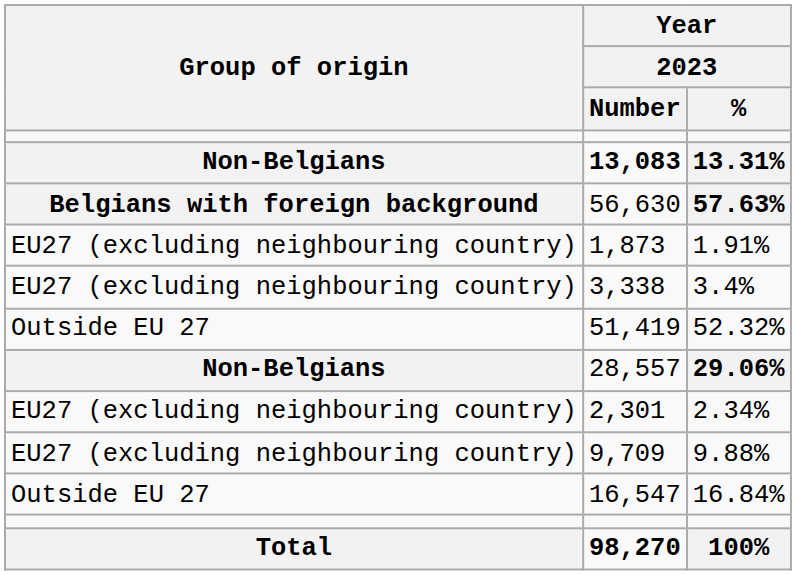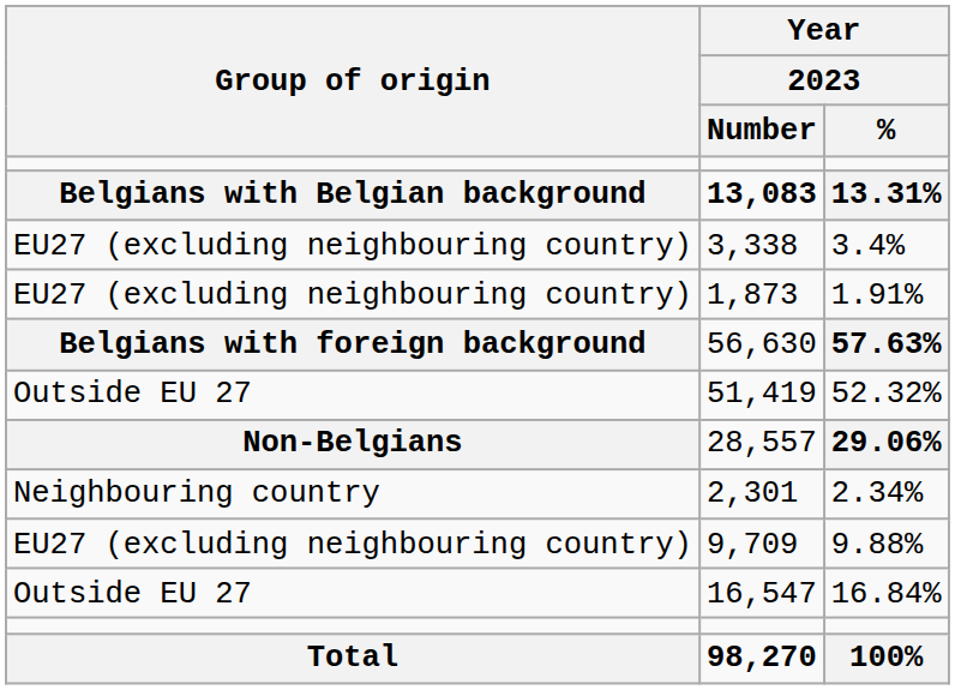 <table class="wikitable sortable mw-collapsible">
 <tr>
 <th rowspan="3">Group of origin</th>
 <th colspan="2">Year</th>
 </tr>
 <tr>
 <th colspan="2">2023</th>
 </tr>
 <tr>
 <th>Number</th>
 <th>%</th>
 </tr>
 <tr>
 <td></td>
 <td></td>
 <td></td>
 </tr>
 <tr>
-<th>Non-Belgians</th>
+<th>Belgians with Belgian background</th>
 <td><strong>13,083</strong></td>
 <th>13.31%</th>
 </tr>
 <tr>
-<th>Belgians with foreign background</th>
-<td>56,630</td>
-<th>57.63%</th>
+<td>EU27 (excluding neighbouring country)</td>
+<td>3,338</td>
+<td>3.4%</td>
 </tr>
 <tr>
 <td>EU27 (excluding neighbouring country)</td>
 <td>1,873</td>
 <td>1.91%</td>
 </tr>
 <tr>
-<td>EU27 (excluding neighbouring country)</td>
-<td>3,338</td>
-<td>3.4%</td>
+<th>Belgians with foreign background</th>
+<td>56,630</td>
+<th>57.63%</th>
 </tr>
 <tr>
 <td>Outside EU 27</td>
 <td>51,419</td>
 <td>52.32%</td>
 </tr>
 <tr>
 <th>Non-Belgians</th>
 <td>28,557</td>
 <th>29.06%</th>
 </tr>
 <tr>
-<td>EU27 (excluding neighbouring country)</td>
+<td>Neighbouring country</td>
 <td>2,301</td>
 <td>2.34%</td>
 </tr>
 <tr>
 <td>EU27 (excluding neighbouring country)</td>
 <td>9,709</td>
 <td>9.88%</td>
 </tr>
 <tr>
 <td>Outside EU 27</td>
 <td>16,547</td>
 <td>16.84%</td>
 </tr>
 <tr>
 <td></td>
 <td></td>
 <td></td>
 </tr>
 <tr>
 <th>Total</th>
 <td><strong>98,270</strong></td>
 <th>100%</th>
 </tr>
 </table>
